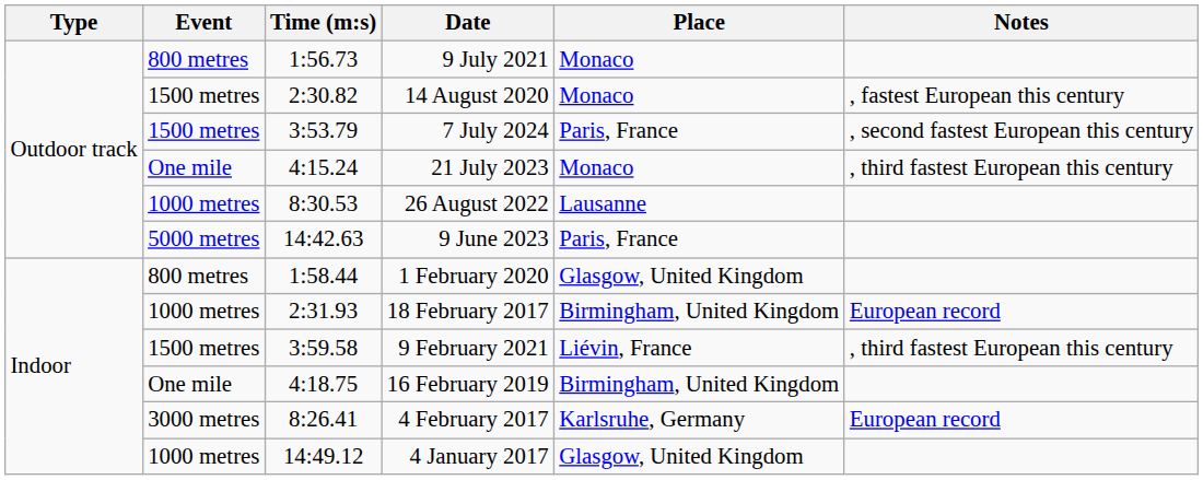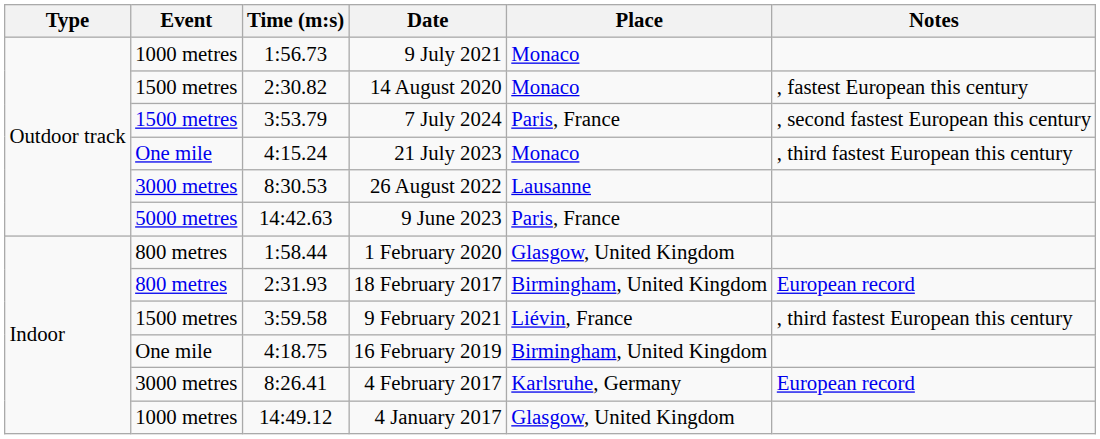 <table class="wikitable">
 <tr>
 <th>Type</th>
 <th>Event</th>
 <th>Time (m:s)</th>
 <th>Date</th>
 <th>Place</th>
 <th>Notes</th>
 </tr>
 <tr>
 <td rowspan=6>Outdoor track</td>
-<td><a href='#'>800 metres</a></td>
+<td>1000 metres</td>
 <td style="text-align:center;">1:56.73</td>
 <td style="text-align:right;">9 July 2021</td>
 <td><a href='#'>Monaco</a></td>
 <td></td>
 </tr>
 <tr>
 <td>1500 metres</td>
 <td style="text-align:center;">2:30.82</td>
 <td style="text-align:right;">14 August 2020</td>
 <td><a href='#'>Monaco</a></td>
 <td>, fastest European this century</td>
 </tr>
 <tr>
 <td><a href='#'>1500 metres</a></td>
 <td style="text-align:center;">3:53.79</td>
 <td style="text-align:right;">7 July 2024</td>
 <td><a href='#'>Paris</a>, France</td>
 <td>, second fastest European this century</td>
 </tr>
 <tr>
 <td><a href='#'>One mile</a></td>
 <td style="text-align:center;">4:15.24</td>
 <td style="text-align:right;">21 July 2023</td>
 <td><a href='#'>Monaco</a></td>
 <td>, third fastest European this century</td>
 </tr>
 <tr>
-<td><a href='#'>1000 metres</a></td>
+<td><a href='#'>3000 metres</a></td>
 <td style="text-align:center;">8:30.53</td>
 <td style="text-align:right;">26 August 2022</td>
 <td><a href='#'>Lausanne</a></td>
 <td></td>
 </tr>
 <tr>
 <td><a href='#'>5000 metres</a></td>
 <td style="text-align:center;">14:42.63</td>
 <td style="text-align:right;">9 June 2023</td>
 <td><a href='#'>Paris</a>, France</td>
 <td></td>
 </tr>
 <tr>
 <td rowspan=6>Indoor</td>
 <td>800 metres</td>
 <td style="text-align:center;">1:58.44</td>
 <td style="text-align:right;">1 February 2020</td>
 <td><a href='#'>Glasgow</a>, United Kingdom</td>
 <td></td>
 </tr>
 <tr>
-<td>1000 metres</td>
+<td><a href='#'>800 metres</a></td>
 <td style="text-align:center;">2:31.93</td>
 <td style="text-align:right;">18 February 2017</td>
 <td><a href='#'>Birmingham</a>, United Kingdom</td>
 <td><a href='#'>European record</a></td>
 </tr>
 <tr>
 <td>1500 metres</td>
 <td style="text-align:center;">3:59.58</td>
 <td style="text-align:right;">9 February 2021</td>
 <td><a href='#'>Liévin</a>, France</td>
 <td>, third fastest European this century</td>
 </tr>
 <tr>
 <td>One mile</td>
 <td style="text-align:center;">4:18.75</td>
 <td style="text-align:right;">16 February 2019</td>
 <td><a href='#'>Birmingham</a>, United Kingdom</td>
 <td></td>
 </tr>
 <tr>
 <td>3000 metres</td>
 <td style="text-align:center;">8:26.41</td>
 <td style="text-align:right;">4 February 2017</td>
 <td><a href='#'>Karlsruhe</a>, Germany</td>
 <td><a href='#'>European record</a></td>
 </tr>
 <tr>
 <td>1000 metres</td>
 <td style="text-align:center;">14:49.12</td>
 <td style="text-align:right;">4 January 2017</td>
 <td><a href='#'>Glasgow</a>, United Kingdom</td>
 <td></td>
 </tr>
 </table>
